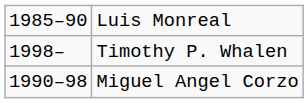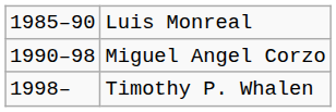 <table class=wikitable align=right>
 <tr>
 <td>1985–90</td>
 <td>Luis Monreal</td>
 </tr>
 <tr>
+<td>1990–98</td>
+<td>Miguel Angel Corzo</td>
+</tr>
+<tr>
 <td>1998–</td>
 <td>Timothy P. Whalen</td>
 </tr>
-<tr>
-<td>1990–98</td>
-<td>Miguel Angel Corzo</td>
-</tr>
 </table>
